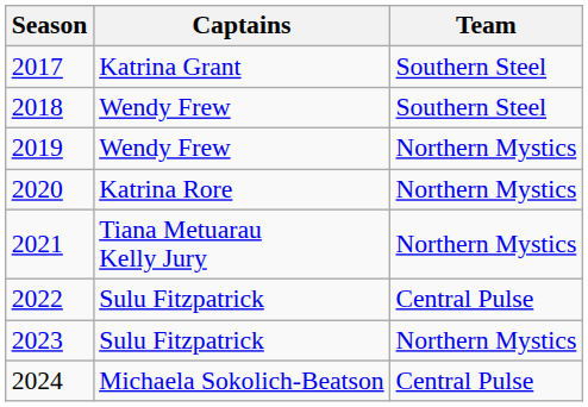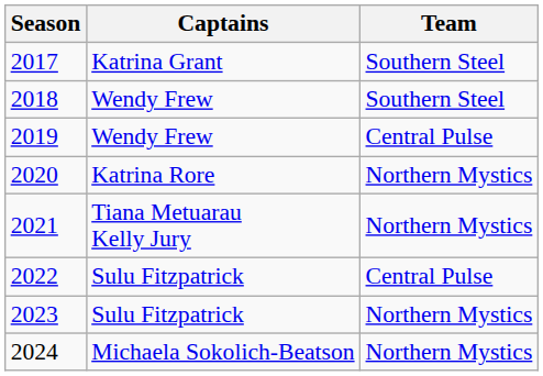 <table class="wikitable collapsible">
 <tr>
 <th>Season</th>
 <th>Captains</th>
 <th>Team</th>
 </tr>
 <tr>
 <td><a href='#'>2017</a></td>
 <td><a href='#'>Katrina Grant </a></td>
 <td><a href='#'>Southern Steel</a></td>
 </tr>
 <tr>
 <td><a href='#'>2018</a></td>
 <td><a href='#'>Wendy Frew</a></td>
 <td><a href='#'>Southern Steel</a></td>
 </tr>
 <tr>
 <td><a href='#'>2019</a></td>
 <td><a href='#'>Wendy Frew</a></td>
-<td><a href='#'>Northern Mystics</a></td>
+<td><a href='#'>Central Pulse</a></td>
 </tr>
 <tr>
 <td><a href='#'>2020</a></td>
 <td><a href='#'>Katrina Rore</a></td>
 <td><a href='#'>Northern Mystics</a></td>
 </tr>
 <tr>
 <td><a href='#'>2021</a></td>
 <td><a href='#'>Tiana Metuarau</a><br><a href='#'>Kelly Jury</a></td>
 <td><a href='#'>Northern Mystics</a></td>
 </tr>
 <tr>
 <td><a href='#'>2022</a></td>
 <td><a href='#'>Sulu Fitzpatrick</a></td>
 <td><a href='#'>Central Pulse</a></td>
 </tr>
 <tr>
 <td><a href='#'>2023</a></td>
 <td><a href='#'>Sulu Fitzpatrick</a></td>
 <td><a href='#'>Northern Mystics</a></td>
 </tr>
 <tr>
 <td>2024</td>
 <td><a href='#'>Michaela Sokolich-Beatson</a></td>
-<td><a href='#'>Central Pulse</a></td>
+<td><a href='#'>Northern Mystics</a></td>
 </tr>
 </table>
